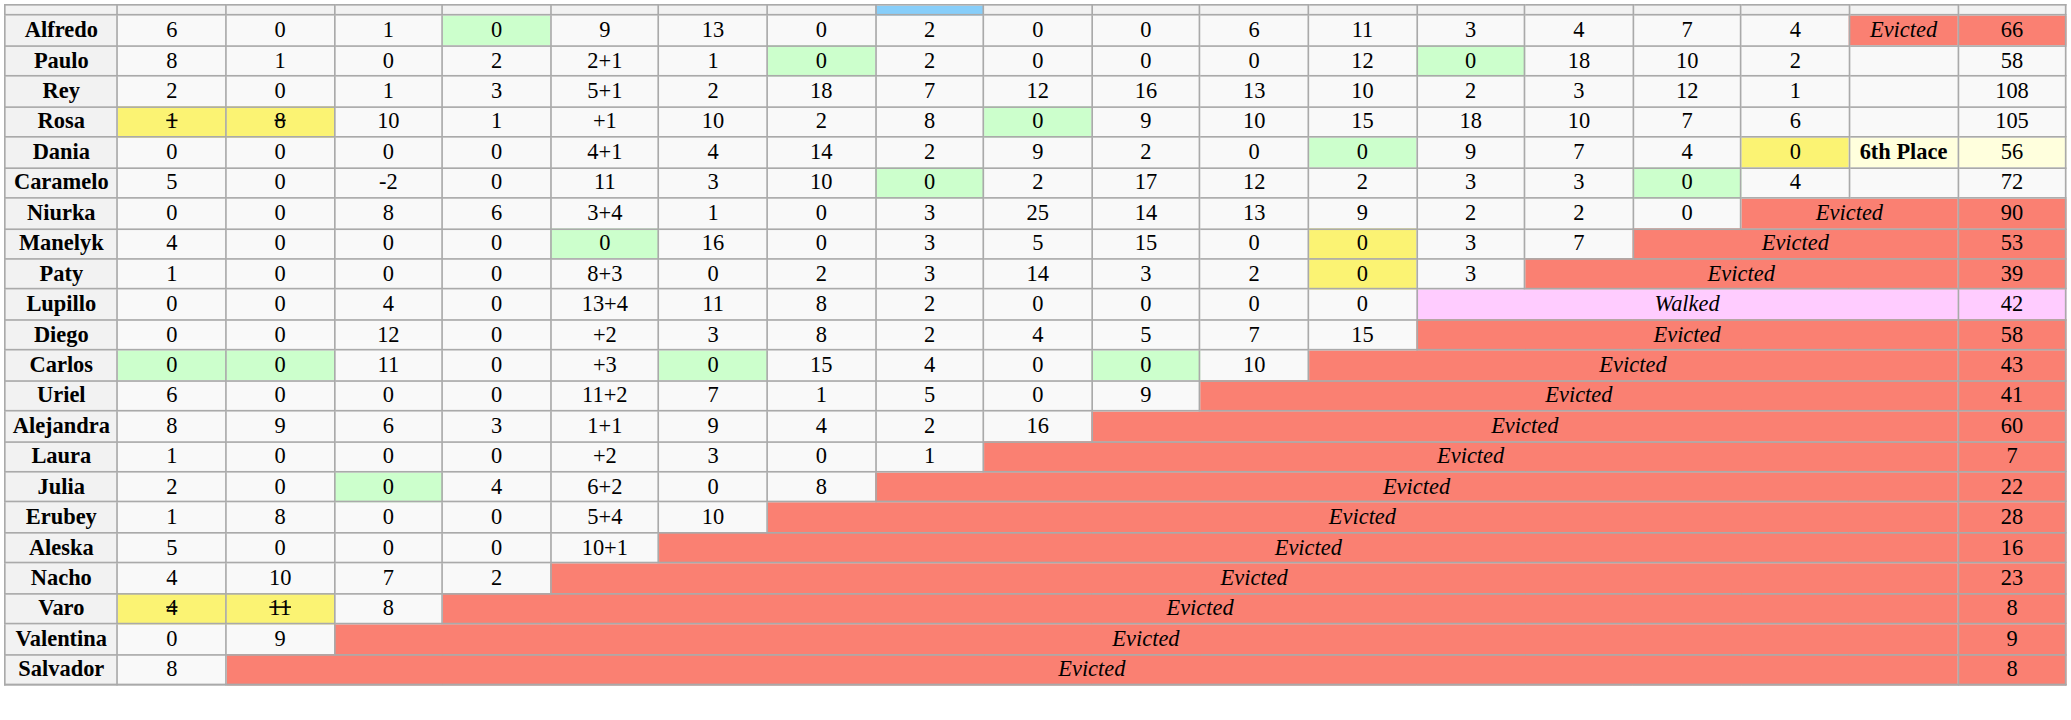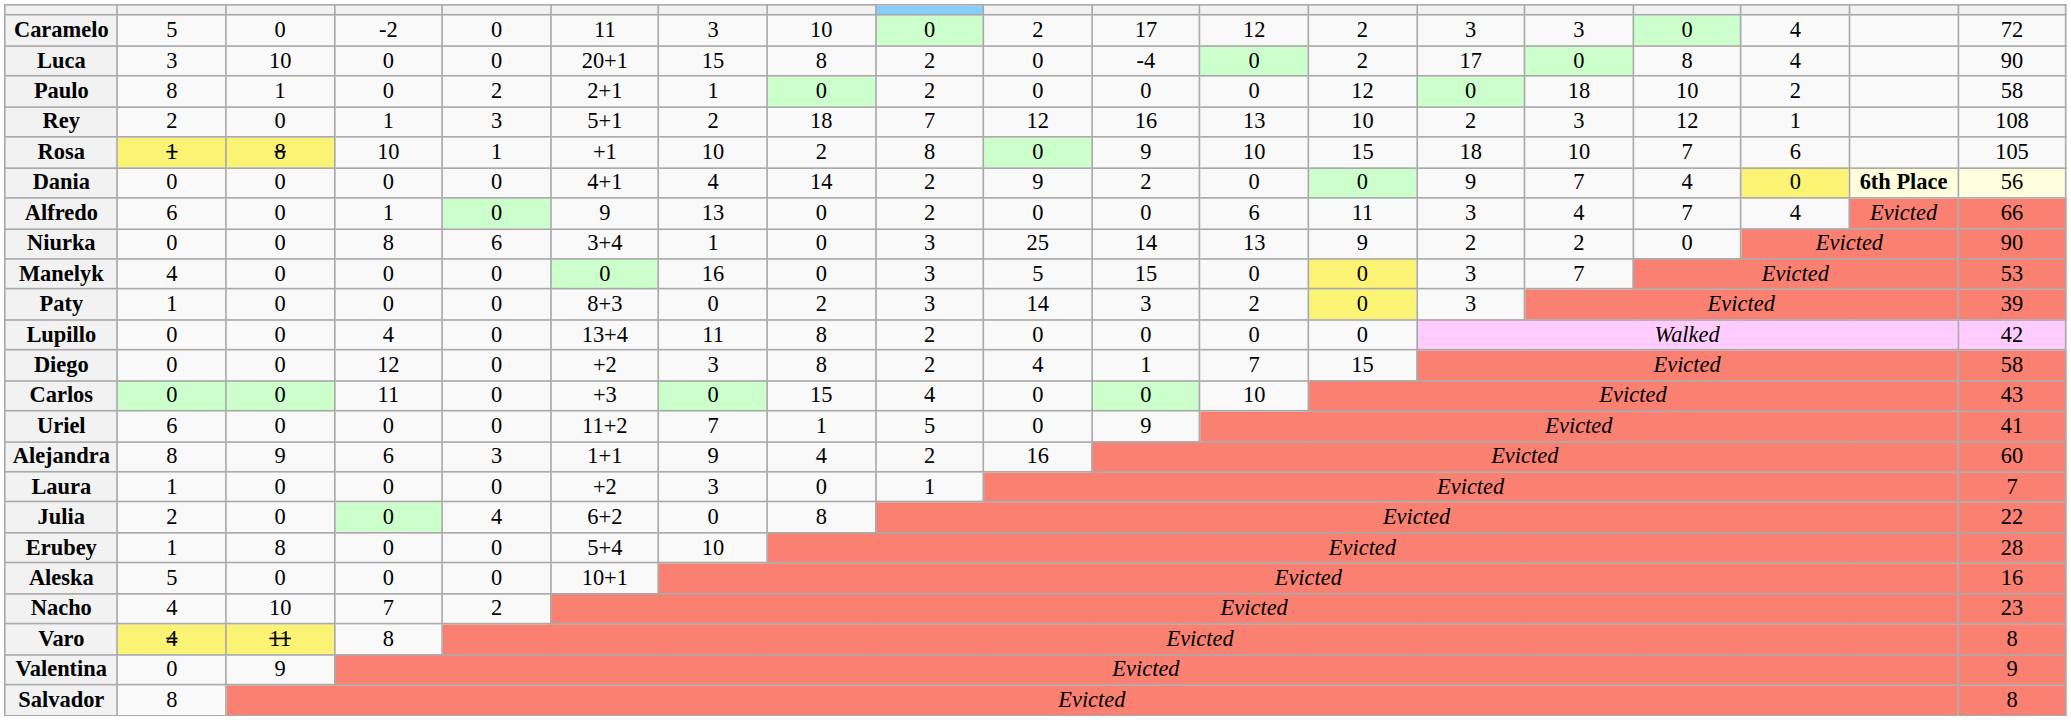 <table class="wikitable" style="text-align:center; font-size:85%; line-height:12px">
 <tr>
 <th style=width:5%></th>
 <th style=width:5%></th>
 <th style=width:5%></th>
 <th style=width:5%></th>
 <th style=width:5%></th>
 <th style=width:5%></th>
 <th style=width:5%></th>
 <th style=width:5%></th>
 <th style=background:#87CEFA;width:5%;></th>
 <th style=width:5%></th>
 <th style=width:5%></th>
 <th style=width:5%></th>
 <th style=width:5%></th>
 <th style=width:5%></th>
 <th style=width:5%></th>
 <th style=width:5%></th>
 <th style=width:5%></th>
 <th style=width:5%></th>
 <th style=width:5%;></th>
 </tr>
 <tr>
-<th>Alfredo</th>
-<td>6</td>
+<th>Caramelo</th>
+<td>5</td>
 <td>0</td>
-<td>1</td>
+<td>-2</td>
+<td>0</td>
+<td>11</td>
+<td>3</td>
+<td>10</td>
 <td style=background:#cfc;>0</td>
-<td>9</td>
-<td>13</td>
+<td>2</td>
+<td>17</td>
+<td>12</td>
+<td>2</td>
+<td>3</td>
+<td>3</td>
+<td style=background:#cfc;>0</td>
+<td>4</td>
+<td></td>
+<td>72</td>
+</tr>
+<tr>
+<th>Luca</th>
+<td>3</td>
+<td>10</td>
 <td>0</td>
+<td>0</td>
+<td>20+1</td>
+<td>15</td>
+<td>8</td>
 <td>2</td>
 <td>0</td>
-<td>0</td>
-<td>6</td>
-<td>11</td>
-<td>3</td>
+<td>-4</td>
+<td style=background:#cfc;>0</td>
+<td>2</td>
+<td>17</td>
+<td style=background:#cfc;>0</td>
+<td>8</td>
 <td>4</td>
-<td>7</td>
-<td>4</td>
-<td style=background:salmon;><em>Evicted</em></td>
-<td style=background:salmon;>66</td>
+<td></td>
+<td>90</td>
 </tr>
 <tr>
 <th>Paulo</th>
 <td>8</td>
 <td>1</td>
 <td>0</td>
 <td>2</td>
 <td>2+1</td>
 <td>1</td>
 <td style=background:#cfc;>0</td>
 <td>2</td>
 <td>0</td>
 <td>0</td>
 <td>0</td>
 <td>12</td>
 <td style=background:#cfc;>0</td>
 <td>18</td>
 <td>10</td>
 <td>2</td>
 <td></td>
 <td>58</td>
 </tr>
 <tr>
 <th>Rey</th>
 <td>2</td>
 <td>0</td>
 <td>1</td>
 <td>3</td>
 <td>5+1</td>
 <td>2</td>
 <td>18</td>
 <td>7</td>
 <td>12</td>
 <td>16</td>
 <td>13</td>
 <td>10</td>
 <td>2</td>
 <td>3</td>
 <td>12</td>
 <td>1</td>
 <td></td>
 <td>108</td>
 </tr>
 <tr>
 <th>Rosa</th>
 <td style=background:#FBF373;><s>1</s></td>
 <td style=background:#FBF373;><s>8</s></td>
 <td>10</td>
 <td>1</td>
 <td>+1</td>
 <td>10</td>
 <td>2</td>
 <td>8</td>
 <td style=background:#cfc;>0</td>
 <td>9</td>
 <td>10</td>
 <td>15</td>
 <td>18</td>
 <td>10</td>
 <td>7</td>
 <td>6</td>
 <td></td>
 <td>105</td>
 </tr>
 <tr>
 <th>Dania</th>
 <td>0</td>
 <td>0</td>
 <td>0</td>
 <td>0</td>
 <td>4+1</td>
 <td>4</td>
 <td>14</td>
 <td>2</td>
 <td>9</td>
 <td>2</td>
 <td>0</td>
 <td style=background:#cfc;>0</td>
 <td>9</td>
 <td>7</td>
 <td>4</td>
 <td style=background:#FBF373;>0</td>
 <td style=background:#FFFFDD;><strong>6th Place</strong></td>
 <td style=background:#FFFFDD;>56</td>
 </tr>
 <tr>
-<th>Caramelo</th>
-<td>5</td>
+<th>Alfredo</th>
+<td>6</td>
 <td>0</td>
-<td>-2</td>
+<td>1</td>
+<td style=background:#cfc;>0</td>
+<td>9</td>
+<td>13</td>
 <td>0</td>
+<td>2</td>
+<td>0</td>
+<td>0</td>
+<td>6</td>
 <td>11</td>
 <td>3</td>
-<td>10</td>
-<td style=background:#cfc;>0</td>
-<td>2</td>
-<td>17</td>
-<td>12</td>
-<td>2</td>
-<td>3</td>
-<td>3</td>
-<td style=background:#cfc;>0</td>
 <td>4</td>
-<td></td>
-<td>72</td>
+<td>7</td>
+<td>4</td>
+<td style=background:salmon;><em>Evicted</em></td>
+<td style=background:salmon;>66</td>
 </tr>
 <tr>
 <th>Niurka</th>
 <td>0</td>
 <td>0</td>
 <td>8</td>
 <td>6</td>
 <td>3+4</td>
 <td>1</td>
 <td>0</td>
 <td>3</td>
 <td>25</td>
 <td>14</td>
 <td>13</td>
 <td>9</td>
 <td>2</td>
 <td>2</td>
 <td>0</td>
 <td colspan=2 style=background:salmon;><em>Evicted</em></td>
 <td style=background:salmon;>90</td>
 </tr>
 <tr>
 <th>Manelyk</th>
 <td>4</td>
 <td>0</td>
 <td>0</td>
 <td>0</td>
 <td style=background:#cfc;>0</td>
 <td>16</td>
 <td>0</td>
 <td>3</td>
 <td>5</td>
 <td>15</td>
 <td>0</td>
 <td style=background:#FBF373;>0</td>
 <td>3</td>
 <td>7</td>
 <td colspan=3 style=background:salmon;><em>Evicted</em></td>
 <td style=background:salmon;>53</td>
 </tr>
 <tr>
 <th>Paty</th>
 <td>1</td>
 <td>0</td>
 <td>0</td>
 <td>0</td>
 <td>8+3</td>
 <td>0</td>
 <td>2</td>
 <td>3</td>
 <td>14</td>
 <td>3</td>
 <td>2</td>
 <td style=background:#FBF373;>0</td>
 <td>3</td>
 <td colspan=4 style=background:salmon;><em>Evicted</em></td>
 <td style=background:salmon;>39</td>
 </tr>
 <tr>
 <th>Lupillo</th>
 <td>0</td>
 <td>0</td>
 <td>4</td>
 <td>0</td>
 <td>13+4</td>
 <td>11</td>
 <td>8</td>
 <td>2</td>
 <td>0</td>
 <td>0</td>
 <td>0</td>
 <td>0</td>
 <td colspan=5 style=background:#fcf;><em>Walked</em></td>
 <td style=background:#fcf;>42</td>
 </tr>
 <tr>
 <th>Diego</th>
 <td>0</td>
 <td>0</td>
 <td>12</td>
 <td>0</td>
 <td>+2</td>
 <td>3</td>
 <td>8</td>
 <td>2</td>
 <td>4</td>
-<td>5</td>
+<td>1</td>
 <td>7</td>
 <td>15</td>
 <td colspan=5 style=background:salmon;><em>Evicted</em></td>
 <td style=background:salmon;>58</td>
 </tr>
 <tr>
 <th>Carlos</th>
 <td style=background:#cfc;>0</td>
 <td style=background:#cfc;>0</td>
 <td>11</td>
 <td>0</td>
 <td>+3</td>
 <td style=background:#cfc;>0</td>
 <td>15</td>
 <td>4</td>
 <td>0</td>
 <td style=background:#cfc;>0</td>
 <td>10</td>
 <td colspan=6 style=background:salmon;><em>Evicted</em></td>
 <td style=background:salmon;>43</td>
 </tr>
 <tr>
 <th>Uriel</th>
 <td>6</td>
 <td>0</td>
 <td>0</td>
 <td>0</td>
 <td>11+2</td>
 <td>7</td>
 <td>1</td>
 <td>5</td>
 <td>0</td>
 <td>9</td>
 <td colspan=7 style=background:salmon;><em>Evicted</em></td>
 <td style=background:salmon;>41</td>
 </tr>
 <tr>
 <th>Alejandra</th>
 <td>8</td>
 <td>9</td>
 <td>6</td>
 <td>3</td>
 <td>1+1</td>
 <td>9</td>
 <td>4</td>
 <td>2</td>
 <td>16</td>
 <td colspan=8 style=background:salmon;><em>Evicted</em></td>
 <td style=background:salmon;>60</td>
 </tr>
 <tr>
 <th>Laura</th>
 <td>1</td>
 <td>0</td>
 <td>0</td>
 <td>0</td>
 <td>+2</td>
 <td>3</td>
 <td>0</td>
 <td>1</td>
 <td colspan=9 style=background:salmon;><em>Evicted</em></td>
 <td style=background:salmon;>7</td>
 </tr>
 <tr>
 <th>Julia</th>
 <td>2</td>
 <td>0</td>
 <td style=background:#cfc;>0</td>
 <td>4</td>
 <td>6+2</td>
 <td>0</td>
 <td>8</td>
 <td colspan=10 style=background:salmon;><em>Evicted</em></td>
 <td style=background:salmon;>22</td>
 </tr>
 <tr>
 <th>Erubey</th>
 <td>1</td>
 <td>8</td>
 <td>0</td>
 <td>0</td>
 <td>5+4</td>
 <td>10</td>
 <td colspan=11 style=background:salmon;><em>Evicted</em></td>
 <td style=background:salmon;>28</td>
 </tr>
 <tr>
 <th>Aleska</th>
 <td>5</td>
 <td>0</td>
 <td>0</td>
 <td>0</td>
 <td>10+1</td>
 <td colspan=12 style=background:salmon;><em>Evicted</em></td>
 <td style=background:salmon;>16</td>
 </tr>
 <tr>
 <th>Nacho</th>
 <td>4</td>
 <td>10</td>
 <td>7</td>
 <td>2</td>
 <td colspan=13 style=background:salmon;><em>Evicted</em></td>
 <td style=background:salmon;>23</td>
 </tr>
 <tr>
 <th>Varo</th>
 <td style=background:#FBF373;><s>4</s></td>
 <td style=background:#FBF373;><s>11</s></td>
 <td>8</td>
 <td colspan=14 style=background:salmon;><em>Evicted</em></td>
 <td style=background:salmon;>8</td>
 </tr>
 <tr>
 <th>Valentina</th>
 <td>0</td>
 <td>9</td>
 <td colspan=15 style=background:salmon;><em>Evicted</em></td>
 <td style=background:salmon;>9</td>
 </tr>
 <tr>
 <th>Salvador</th>
 <td>8</td>
 <td colspan=16 style=background:salmon;><em>Evicted</em></td>
 <td style=background:salmon;>8</td>
 </tr>
 <tr>
 </tr>
 </table>
